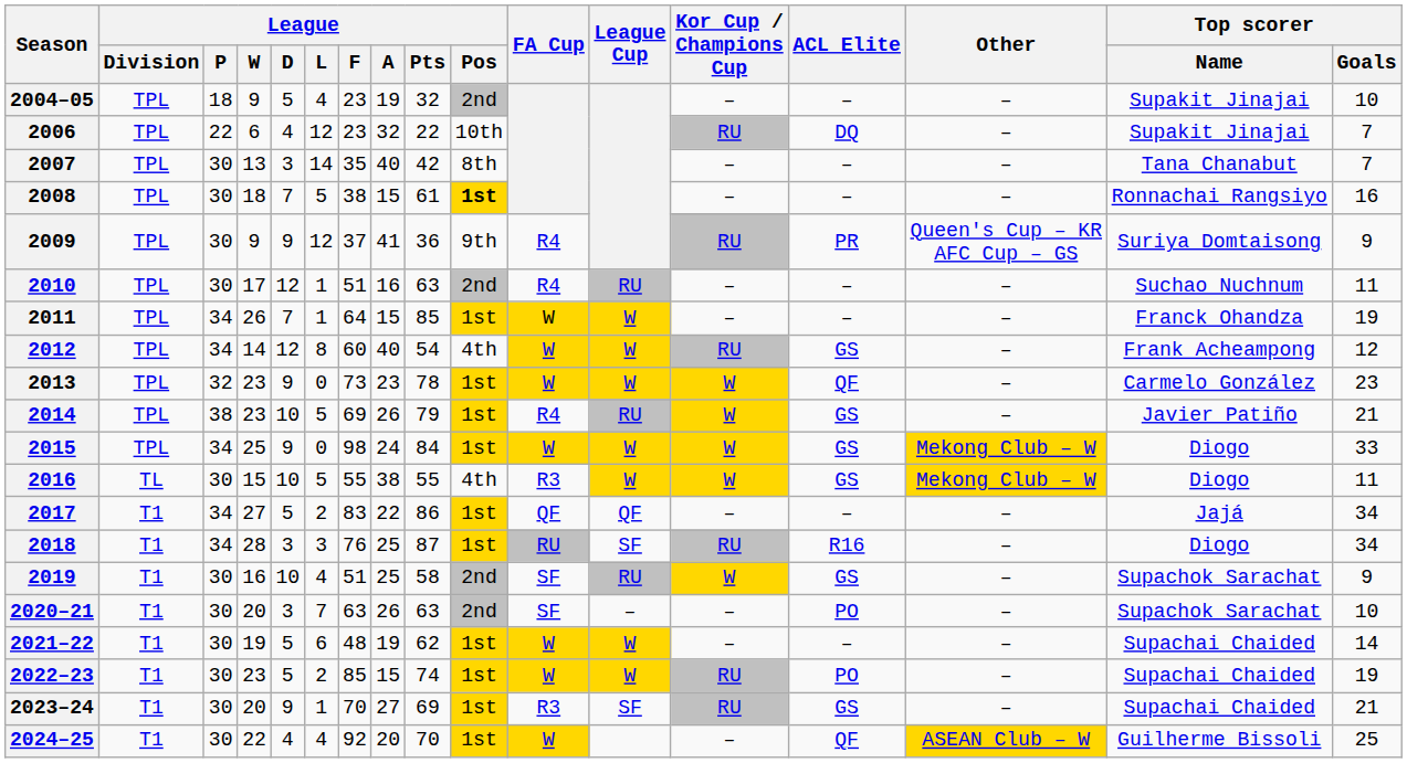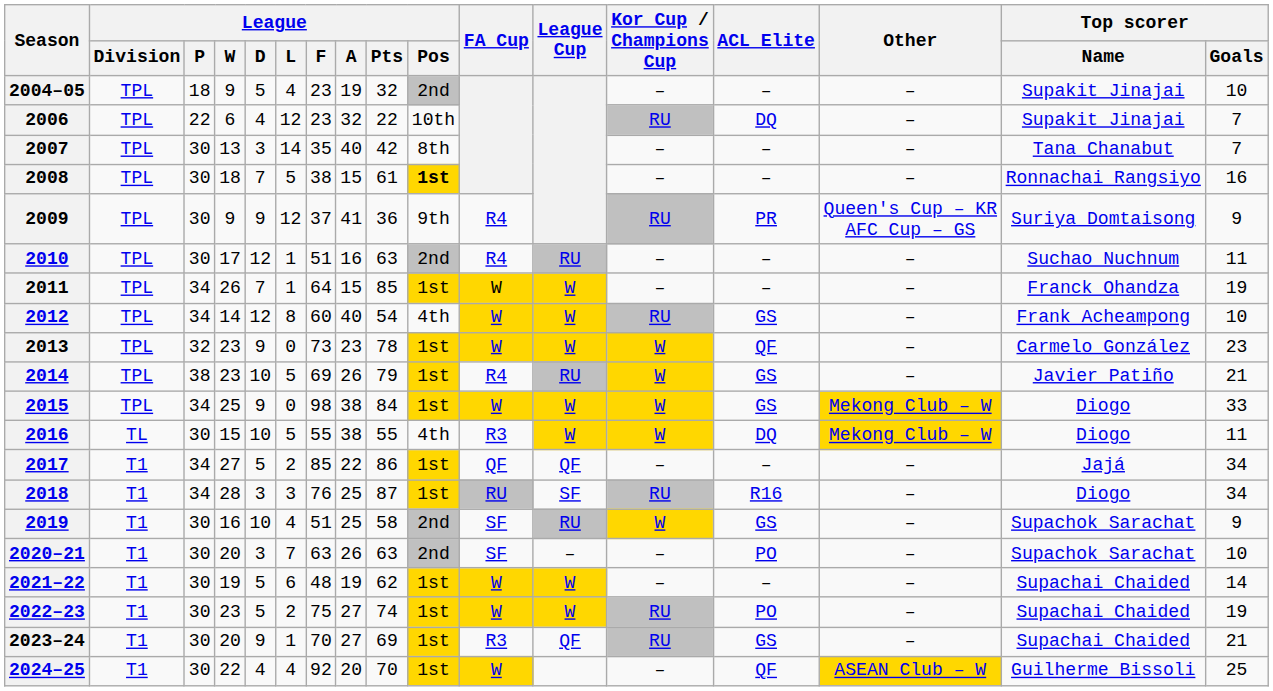 <table class="wikitable" style="text-align: center">
 <tr>
 <th rowspan=2>Season</th>
 <th colspan=9><a href='#'>League</a></th>
 <th rowspan=2><a href='#'>FA Cup</a></th>
 <th rowspan=2><a href='#'>League<br>Cup</a></th>
 <th rowspan=2><a href='#'>Kor Cup</a> /<br><a href='#'>Champions<br>Cup</a></th>
 <th rowspan=2><a href='#'>ACL Elite</a></th>
 <th rowspan=2>Other</th>
 <th colspan=2>Top scorer</th>
 </tr>
 <tr>
 <th>Division</th>
 <th>P</th>
 <th>W</th>
 <th>D</th>
 <th>L</th>
 <th>F</th>
 <th>A</th>
 <th>Pts</th>
 <th>Pos</th>
 <th>Name</th>
 <th>Goals</th>
 </tr>
 <tr>
 <th>2004–05</th>
 <td><a href='#'>TPL</a></td>
 <td>18</td>
 <td>9</td>
 <td>5</td>
 <td>4</td>
 <td>23</td>
 <td>19</td>
 <td>32</td>
 <td bgcolor=silver>2nd</td>
 <th rowspan="4"></th>
 <th rowspan="5"></th>
 <td>–</td>
 <td>–</td>
 <td>–</td>
 <td><a href='#'>Supakit Jinajai</a></td>
 <td>10</td>
 </tr>
 <tr>
 <th>2006</th>
 <td><a href='#'>TPL</a></td>
 <td>22</td>
 <td>6</td>
 <td>4</td>
 <td>12</td>
 <td>23</td>
 <td>32</td>
 <td>22</td>
 <td>10th</td>
 <td bgcolor=silver><a href='#'>RU</a></td>
 <td><a href='#'>DQ</a></td>
 <td>–</td>
 <td><a href='#'>Supakit Jinajai</a></td>
 <td>7</td>
 </tr>
 <tr>
 <th>2007</th>
 <td><a href='#'>TPL</a></td>
 <td>30</td>
 <td>13</td>
 <td>3</td>
 <td>14</td>
 <td>35</td>
 <td>40</td>
 <td>42</td>
 <td>8th</td>
 <td>–</td>
 <td>–</td>
 <td>–</td>
 <td><a href='#'>Tana Chanabut</a></td>
 <td>7</td>
 </tr>
 <tr>
 <th>2008</th>
 <td><a href='#'>TPL</a></td>
 <td>30</td>
 <td>18</td>
 <td>7</td>
 <td>5</td>
 <td>38</td>
 <td>15</td>
 <td>61</td>
 <td bgcolor=Gold><strong>1st</strong></td>
 <td>–</td>
 <td>–</td>
 <td>–</td>
 <td><a href='#'>Ronnachai Rangsiyo</a></td>
 <td>16</td>
 </tr>
 <tr>
 <th>2009</th>
 <td><a href='#'>TPL</a></td>
 <td>30</td>
 <td>9</td>
 <td>9</td>
 <td>12</td>
 <td>37</td>
 <td>41</td>
 <td>36</td>
 <td>9th</td>
 <td><a href='#'>R4</a></td>
 <td bgcolor=silver><a href='#'>RU</a></td>
 <td><a href='#'>PR</a></td>
 <td><a href='#'>Queen's Cup – KR</a><br><a href='#'>AFC Cup – GS</a></td>
 <td><a href='#'>Suriya Domtaisong</a></td>
 <td>9</td>
 </tr>
 <tr>
 <th><a href='#'>2010</a></th>
 <td><a href='#'>TPL</a></td>
 <td>30</td>
 <td>17</td>
 <td>12</td>
 <td>1</td>
 <td>51</td>
 <td>16</td>
 <td>63</td>
 <td bgcolor=silver>2nd</td>
 <td><a href='#'>R4</a></td>
 <td style="background:silver;"><a href='#'>RU</a></td>
 <td>–</td>
 <td>–</td>
 <td>–</td>
 <td><a href='#'>Suchao Nuchnum</a></td>
 <td>11</td>
 </tr>
 <tr>
 <th>2011</th>
 <td><a href='#'>TPL</a></td>
 <td>34</td>
 <td>26</td>
 <td>7</td>
 <td>1</td>
 <td>64</td>
 <td>15</td>
 <td>85</td>
 <td bgcolor=gold>1st</td>
 <td style="background:gold;">W</td>
 <td style="background:gold;"><a href='#'>W</a></td>
 <td>–</td>
 <td>–</td>
 <td>–</td>
 <td><a href='#'>Franck Ohandza</a></td>
 <td>19</td>
 </tr>
 <tr>
 <th><a href='#'>2012</a></th>
 <td><a href='#'>TPL</a></td>
 <td>34</td>
 <td>14</td>
 <td>12</td>
 <td>8</td>
 <td>60</td>
 <td>40</td>
 <td>54</td>
 <td>4th</td>
 <td style="background:gold;"><a href='#'>W</a></td>
 <td style="background:gold;"><a href='#'>W</a></td>
 <td bgcolor=silver><a href='#'>RU</a></td>
 <td><a href='#'>GS</a></td>
 <td>–</td>
 <td><a href='#'>Frank Acheampong</a></td>
-<td>12</td>
+<td>10</td>
 </tr>
 <tr>
 <th>2013</th>
 <td><a href='#'>TPL</a></td>
 <td>32</td>
 <td>23</td>
 <td>9</td>
 <td>0</td>
 <td>73</td>
 <td>23</td>
 <td>78</td>
 <td bgcolor=gold>1st</td>
 <td bgcolor=gold><a href='#'>W</a></td>
 <td bgcolor=gold><a href='#'>W</a></td>
 <td bgcolor=gold><a href='#'>W</a></td>
 <td><a href='#'>QF</a></td>
 <td>–</td>
 <td><a href='#'>Carmelo González</a></td>
 <td>23</td>
 </tr>
 <tr>
 <th><a href='#'>2014</a></th>
 <td><a href='#'>TPL</a></td>
 <td>38</td>
 <td>23</td>
 <td>10</td>
 <td>5</td>
 <td>69</td>
 <td>26</td>
 <td>79</td>
 <td bgcolor=gold>1st</td>
 <td><a href='#'>R4</a></td>
 <td bgcolor=silver><a href='#'>RU</a></td>
 <td bgcolor=gold><a href='#'>W</a></td>
 <td><a href='#'>GS</a></td>
 <td>–</td>
 <td><a href='#'>Javier Patiño</a></td>
 <td>21</td>
 </tr>
 <tr>
 <th><a href='#'>2015</a></th>
 <td><a href='#'>TPL</a></td>
 <td>34</td>
 <td>25</td>
 <td>9</td>
 <td>0</td>
 <td>98</td>
-<td>24</td>
+<td>38</td>
 <td>84</td>
 <td bgcolor=gold>1st</td>
 <td bgcolor=gold><a href='#'>W</a></td>
 <td bgcolor=gold><a href='#'>W</a></td>
 <td bgcolor=gold><a href='#'>W</a></td>
 <td><a href='#'>GS</a></td>
 <td bgcolor=gold><a href='#'>Mekong Club – W</a></td>
 <td><a href='#'>Diogo</a></td>
 <td>33</td>
 </tr>
 <tr>
 <th><a href='#'>2016</a></th>
 <td><a href='#'>TL</a></td>
 <td>30</td>
 <td>15</td>
 <td>10</td>
 <td>5</td>
 <td>55</td>
 <td>38</td>
 <td>55</td>
 <td>4th</td>
 <td><a href='#'>R3</a></td>
 <td bgcolor=gold><a href='#'>W</a></td>
 <td bgcolor=gold><a href='#'>W</a></td>
-<td><a href='#'>GS</a></td>
+<td><a href='#'>DQ</a></td>
 <td bgcolor=gold><a href='#'>Mekong Club – W</a></td>
 <td><a href='#'>Diogo</a></td>
 <td>11</td>
 </tr>
 <tr>
 <th><a href='#'>2017</a></th>
 <td><a href='#'>T1</a></td>
 <td>34</td>
 <td>27</td>
 <td>5</td>
 <td>2</td>
-<td>83</td>
+<td>85</td>
 <td>22</td>
 <td>86</td>
 <td bgcolor=gold>1st</td>
 <td><a href='#'>QF</a></td>
 <td><a href='#'>QF</a></td>
 <td>–</td>
 <td>–</td>
 <td>–</td>
 <td><a href='#'>Jajá</a></td>
 <td>34</td>
 </tr>
 <tr>
 <th><a href='#'>2018</a></th>
 <td><a href='#'>T1</a></td>
 <td>34</td>
 <td>28</td>
 <td>3</td>
 <td>3</td>
 <td>76</td>
 <td>25</td>
 <td>87</td>
 <td bgcolor=gold>1st</td>
 <td bgcolor=silver><a href='#'>RU</a></td>
 <td><a href='#'>SF</a></td>
 <td bgcolor=silver><a href='#'>RU</a></td>
 <td><a href='#'>R16</a></td>
 <td>–</td>
 <td><a href='#'>Diogo</a></td>
 <td>34</td>
 </tr>
 <tr>
 <th><a href='#'>2019</a></th>
 <td><a href='#'>T1</a></td>
 <td>30</td>
 <td>16</td>
 <td>10</td>
 <td>4</td>
 <td>51</td>
 <td>25</td>
 <td>58</td>
 <td bgcolor=silver>2nd</td>
 <td><a href='#'>SF</a></td>
 <td bgcolor=silver><a href='#'>RU</a></td>
 <td bgcolor=gold><a href='#'>W</a></td>
 <td><a href='#'>GS</a></td>
 <td>–</td>
 <td><a href='#'>Supachok Sarachat</a></td>
 <td>9</td>
 </tr>
 <tr>
 <th><a href='#'>2020–21</a></th>
 <td><a href='#'>T1</a></td>
 <td>30</td>
 <td>20</td>
 <td>3</td>
 <td>7</td>
 <td>63</td>
 <td>26</td>
 <td>63</td>
 <td bgcolor=silver>2nd</td>
 <td><a href='#'>SF</a></td>
 <td>–</td>
 <td>–</td>
 <td><a href='#'>PO</a></td>
 <td>–</td>
 <td><a href='#'>Supachok Sarachat</a></td>
 <td>10</td>
 </tr>
 <tr>
 <th><a href='#'>2021–22</a></th>
 <td><a href='#'>T1</a></td>
 <td>30</td>
 <td>19</td>
 <td>5</td>
 <td>6</td>
 <td>48</td>
 <td>19</td>
 <td>62</td>
 <td bgcolor=gold>1st</td>
 <td bgcolor=gold><a href='#'>W</a></td>
 <td bgcolor=gold><a href='#'>W</a></td>
 <td>–</td>
 <td>–</td>
 <td>–</td>
 <td><a href='#'>Supachai Chaided</a></td>
 <td>14</td>
 </tr>
 <tr>
 <th><a href='#'>2022–23</a></th>
 <td><a href='#'>T1</a></td>
 <td>30</td>
 <td>23</td>
 <td>5</td>
 <td>2</td>
-<td>85</td>
-<td>15</td>
+<td>75</td>
+<td>27</td>
 <td>74</td>
 <td bgcolor=gold>1st</td>
 <td bgcolor=gold><a href='#'>W</a></td>
 <td bgcolor=gold><a href='#'>W</a></td>
 <td bgcolor=silver><a href='#'>RU</a></td>
 <td><a href='#'>PO</a></td>
 <td>–</td>
 <td><a href='#'>Supachai Chaided</a></td>
 <td>19</td>
 </tr>
 <tr>
 <th>2023–24</th>
 <td><a href='#'>T1</a></td>
 <td>30</td>
 <td>20</td>
 <td>9</td>
 <td>1</td>
 <td>70</td>
 <td>27</td>
 <td>69</td>
 <td bgcolor=gold>1st</td>
 <td><a href='#'>R3</a></td>
-<td><a href='#'>SF</a></td>
+<td><a href='#'>QF</a></td>
 <td bgcolor=silver><a href='#'>RU</a></td>
 <td><a href='#'>GS</a></td>
 <td>–</td>
 <td><a href='#'>Supachai Chaided</a></td>
 <td>21</td>
 </tr>
 <tr>
 <th><a href='#'>2024–25</a></th>
 <td><a href='#'>T1</a></td>
 <td>30</td>
 <td>22</td>
 <td>4</td>
 <td>4</td>
 <td>92</td>
 <td>20</td>
 <td>70</td>
 <td bgcolor=gold>1st</td>
 <td bgcolor=gold><a href='#'>W</a></td>
 <td></td>
 <td>–</td>
 <td><a href='#'>QF</a></td>
 <td bgcolor=gold><a href='#'>ASEAN Club – W</a></td>
 <td><a href='#'>Guilherme Bissoli</a></td>
 <td>25</td>
 </tr>
 </table>
